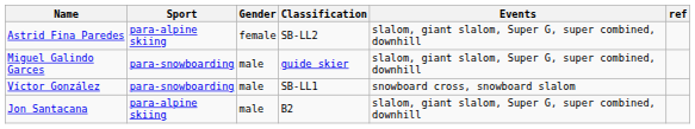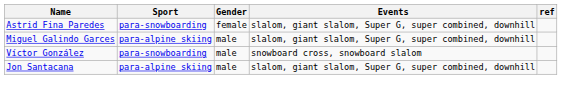 <table class="wikitable">
 <tr>
 <th>Name</th>
 <th>Sport</th>
 <th>Gender</th>
-<th>Classification</th>
 <th>Events</th>
 <th>ref</th>
 </tr>
 <tr>
 <td><a href='#'>Astrid Fina Paredes</a></td>
-<td><a href='#'>para-alpine skiing</a></td>
+<td><a href='#'>para-snowboarding</a></td>
 <td>female</td>
-<td>SB-LL2</td>
 <td>slalom, giant slalom, Super G, super combined, downhill</td>
 <td></td>
 </tr>
 <tr>
 <td><a href='#'>Miguel Galindo Garces</a></td>
-<td><a href='#'>para-snowboarding</a></td>
+<td><a href='#'>para-alpine skiing</a></td>
 <td>male</td>
-<td><a href='#'>guide skier</a></td>
 <td>slalom, giant slalom, Super G, super combined, downhill</td>
 <td></td>
 </tr>
 <tr>
 <td><a href='#'>Víctor González</a></td>
 <td><a href='#'>para-snowboarding</a></td>
 <td>male</td>
-<td>SB-LL1</td>
 <td>snowboard cross, snowboard slalom</td>
 <td></td>
 </tr>
 <tr>
 <td><a href='#'>Jon Santacana</a></td>
 <td><a href='#'>para-alpine skiing</a></td>
 <td>male</td>
-<td>B2</td>
 <td>slalom, giant slalom, Super G, super combined, downhill</td>
 <td></td>
 </tr>
 </table>
